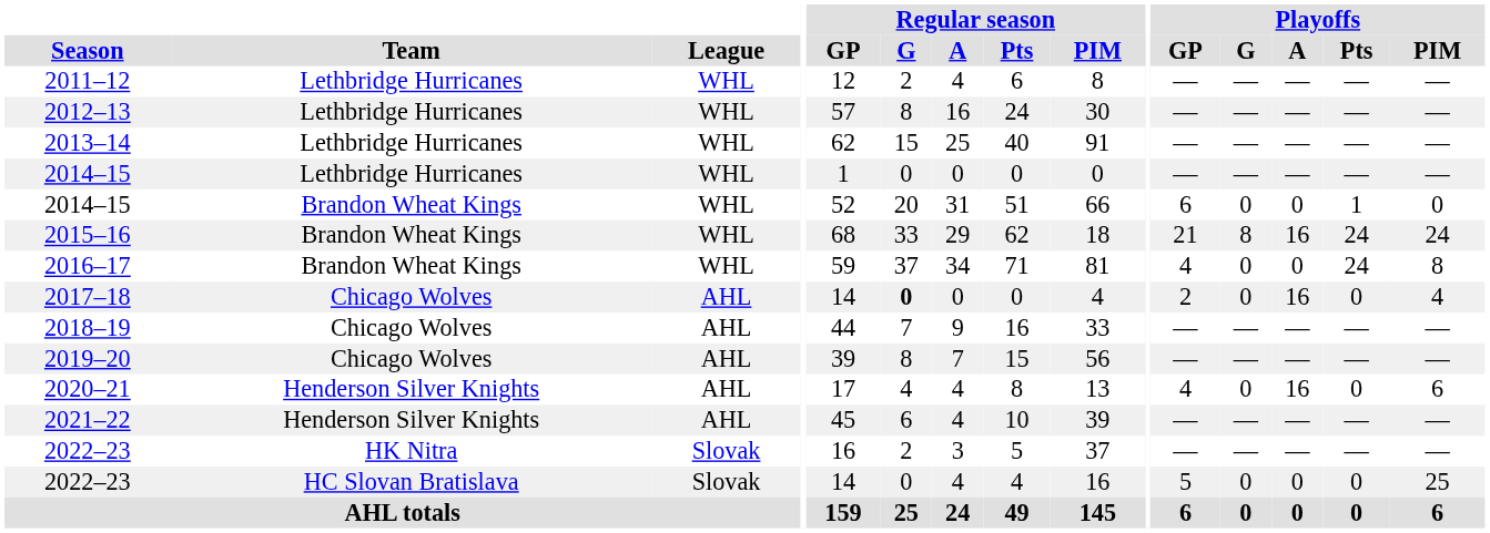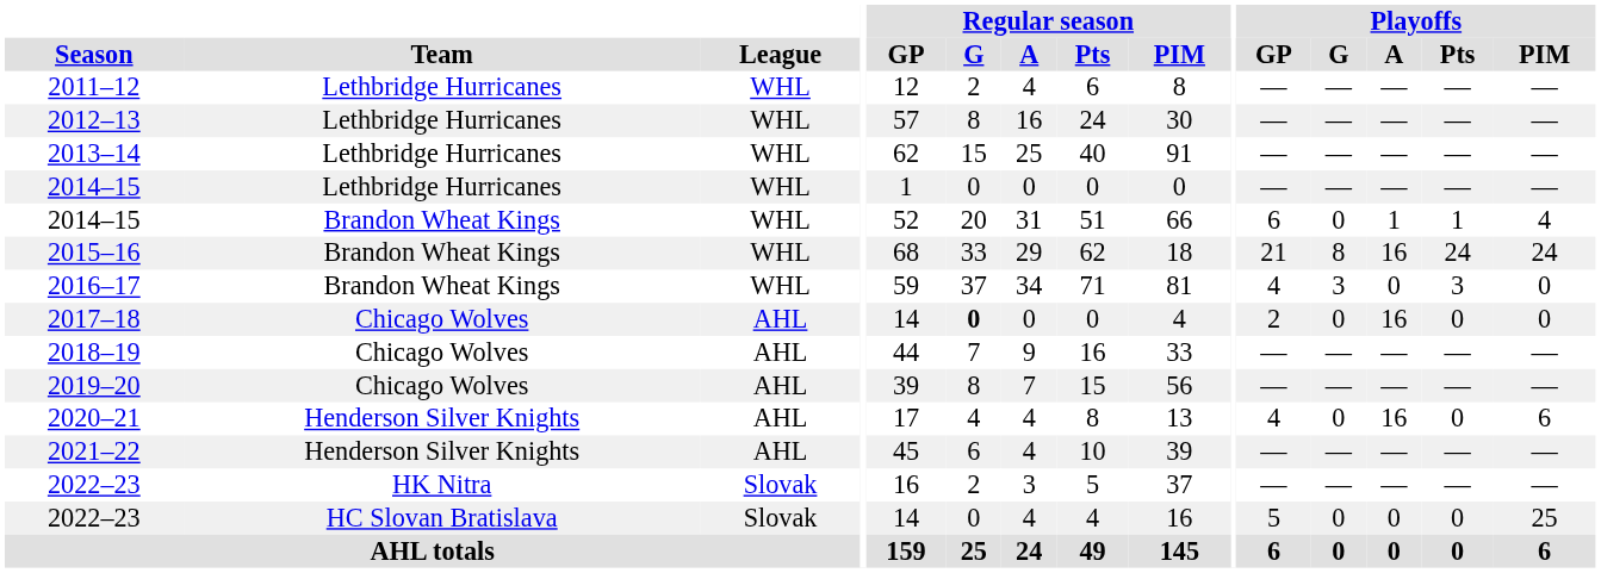 <table border="0" cellpadding="1" cellspacing="0" style="text-align:center; width:60em">
 <tr bgcolor="#e0e0e0">
 <th colspan="3" bgcolor="#ffffff"></th>
 <th rowspan="99" bgcolor="#ffffff"></th>
 <th colspan="5"><a href='#'>Regular season</a></th>
 <th rowspan="99" bgcolor="#ffffff"></th>
 <th colspan="5"><a href='#'>Playoffs</a></th>
 </tr>
 <tr bgcolor="#e0e0e0">
 <th><a href='#'>Season</a></th>
 <th>Team</th>
 <th>League</th>
 <th>GP</th>
 <th><a href='#'>G</a></th>
 <th><a href='#'>A</a></th>
 <th><a href='#'>Pts</a></th>
 <th><a href='#'>PIM</a></th>
 <th>GP</th>
 <th>G</th>
 <th>A</th>
 <th>Pts</th>
 <th>PIM</th>
 </tr>
 <tr>
 <td><a href='#'>2011–12</a></td>
 <td><a href='#'>Lethbridge Hurricanes</a></td>
 <td><a href='#'>WHL</a></td>
 <td>12</td>
 <td>2</td>
 <td>4</td>
 <td>6</td>
 <td>8</td>
 <td>—</td>
 <td>—</td>
 <td>—</td>
 <td>—</td>
 <td>—</td>
 </tr>
 <tr bgcolor="#f0f0f0">
 <td><a href='#'>2012–13</a></td>
 <td>Lethbridge Hurricanes</td>
 <td>WHL</td>
 <td>57</td>
 <td>8</td>
 <td>16</td>
 <td>24</td>
 <td>30</td>
 <td>—</td>
 <td>—</td>
 <td>—</td>
 <td>—</td>
 <td>—</td>
 </tr>
 <tr>
 <td><a href='#'>2013–14</a></td>
 <td>Lethbridge Hurricanes</td>
 <td>WHL</td>
 <td>62</td>
 <td>15</td>
 <td>25</td>
 <td>40</td>
 <td>91</td>
 <td>—</td>
 <td>—</td>
 <td>—</td>
 <td>—</td>
 <td>—</td>
 </tr>
 <tr bgcolor="#f0f0f0">
 <td><a href='#'>2014–15</a></td>
 <td>Lethbridge Hurricanes</td>
 <td>WHL</td>
 <td>1</td>
 <td>0</td>
 <td>0</td>
 <td>0</td>
 <td>0</td>
 <td>—</td>
 <td>—</td>
 <td>—</td>
 <td>—</td>
 <td>—</td>
 </tr>
 <tr>
 <td>2014–15</td>
 <td><a href='#'>Brandon Wheat Kings</a></td>
 <td>WHL</td>
 <td>52</td>
 <td>20</td>
 <td>31</td>
 <td>51</td>
 <td>66</td>
 <td>6</td>
 <td>0</td>
-<td>0</td>
 <td>1</td>
-<td>0</td>
+<td>1</td>
+<td>4</td>
 </tr>
 <tr bgcolor="#f0f0f0">
 <td><a href='#'>2015–16</a></td>
 <td>Brandon Wheat Kings</td>
 <td>WHL</td>
 <td>68</td>
 <td>33</td>
 <td>29</td>
 <td>62</td>
 <td>18</td>
 <td>21</td>
 <td>8</td>
 <td>16</td>
 <td>24</td>
 <td>24</td>
 </tr>
 <tr>
 <td><a href='#'>2016–17</a></td>
 <td>Brandon Wheat Kings</td>
 <td>WHL</td>
 <td>59</td>
 <td>37</td>
 <td>34</td>
 <td>71</td>
 <td>81</td>
 <td>4</td>
+<td>3</td>
 <td>0</td>
+<td>3</td>
 <td>0</td>
-<td>24</td>
-<td>8</td>
 </tr>
 <tr bgcolor="#f0f0f0">
 <td><a href='#'>2017–18</a></td>
 <td><a href='#'>Chicago Wolves</a></td>
 <td><a href='#'>AHL</a></td>
 <td>14</td>
 <td><strong>0</strong></td>
 <td>0</td>
 <td>0</td>
 <td>4</td>
 <td>2</td>
 <td>0</td>
 <td>16</td>
 <td>0</td>
-<td>4</td>
+<td>0</td>
 </tr>
 <tr>
 <td><a href='#'>2018–19</a></td>
 <td>Chicago Wolves</td>
 <td>AHL</td>
 <td>44</td>
 <td>7</td>
 <td>9</td>
 <td>16</td>
 <td>33</td>
 <td>—</td>
 <td>—</td>
 <td>—</td>
 <td>—</td>
 <td>—</td>
 </tr>
 <tr bgcolor="#f0f0f0">
 <td><a href='#'>2019–20</a></td>
 <td>Chicago Wolves</td>
 <td>AHL</td>
 <td>39</td>
 <td>8</td>
 <td>7</td>
 <td>15</td>
 <td>56</td>
 <td>—</td>
 <td>—</td>
 <td>—</td>
 <td>—</td>
 <td>—</td>
 </tr>
 <tr>
 <td><a href='#'>2020–21</a></td>
 <td><a href='#'>Henderson Silver Knights</a></td>
 <td>AHL</td>
 <td>17</td>
 <td>4</td>
 <td>4</td>
 <td>8</td>
 <td>13</td>
 <td>4</td>
 <td>0</td>
 <td>16</td>
 <td>0</td>
 <td>6</td>
 </tr>
 <tr bgcolor="#f0f0f0">
 <td><a href='#'>2021–22</a></td>
 <td>Henderson Silver Knights</td>
 <td>AHL</td>
 <td>45</td>
 <td>6</td>
 <td>4</td>
 <td>10</td>
 <td>39</td>
 <td>—</td>
 <td>—</td>
 <td>—</td>
 <td>—</td>
 <td>—</td>
 </tr>
 <tr>
 <td><a href='#'>2022–23</a></td>
 <td><a href='#'>HK Nitra</a></td>
 <td><a href='#'>Slovak</a></td>
 <td>16</td>
 <td>2</td>
 <td>3</td>
 <td>5</td>
 <td>37</td>
 <td>—</td>
 <td>—</td>
 <td>—</td>
 <td>—</td>
 <td>—</td>
 </tr>
 <tr bgcolor="#f0f0f0">
 <td>2022–23</td>
 <td><a href='#'>HC Slovan Bratislava</a></td>
 <td>Slovak</td>
 <td>14</td>
 <td>0</td>
 <td>4</td>
 <td>4</td>
 <td>16</td>
 <td>5</td>
 <td>0</td>
 <td>0</td>
 <td>0</td>
 <td>25</td>
 </tr>
 <tr bgcolor="#e0e0e0">
 <th colspan="3">AHL totals</th>
 <th>159</th>
 <th>25</th>
 <th>24</th>
 <th>49</th>
 <th>145</th>
 <th>6</th>
 <th>0</th>
 <th>0</th>
 <th>0</th>
 <th>6</th>
 </tr>
 </table>
